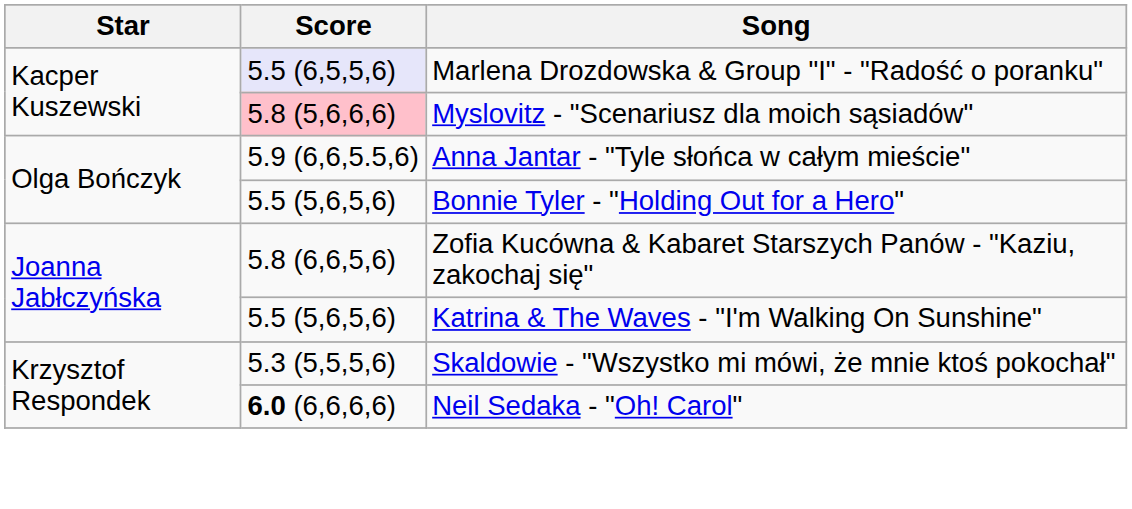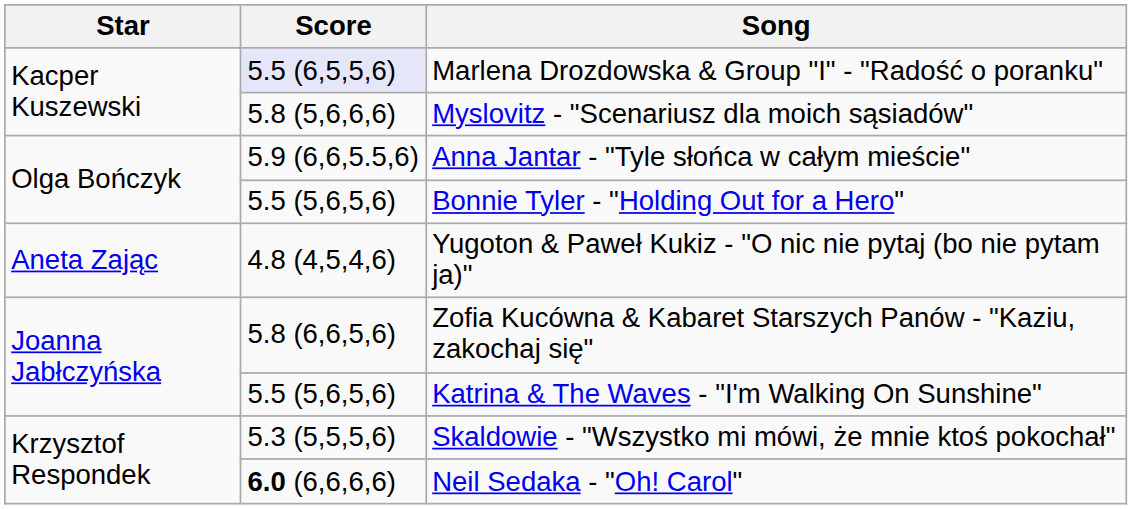 <table class="wikitable">
 <tr>
 <th style="width:130px;">Star</th>
 <th style="width:100px;">Score</th>
 <th style="width:400px;">Song</th>
 </tr>
 <tr>
 <td rowspan="2">Kacper Kuszewski</td>
 <td style="background: lavender;">5.5 (6,5,5,6)</td>
 <td>Marlena Drozdowska & Group "I" - "Radość o poranku"</td>
 </tr>
 <tr>
-<td style="background: pink;">5.8 (5,6,6,6)</td>
+<td>5.8 (5,6,6,6)</td>
 <td><a href='#'>Myslovitz</a> - "Scenariusz dla moich sąsiadów"</td>
 </tr>
 <tr>
 <td rowspan="2">Olga Bończyk</td>
 <td>5.9 (6,6,5.5,6)</td>
 <td><a href='#'>Anna Jantar</a> - "Tyle słońca w całym mieście"</td>
 </tr>
 <tr>
 <td>5.5 (5,6,5,6)</td>
 <td><a href='#'>Bonnie Tyler</a> - "<a href='#'>Holding Out for a Hero</a>"</td>
+</tr>
+<tr>
+<td><a href='#'>Aneta Zając</a></td>
+<td>4.8 (4,5,4,6)</td>
+<td>Yugoton & Paweł Kukiz - "O nic nie pytaj (bo nie pytam ja)"</td>
 </tr>
 <tr>
 <td rowspan="2"><a href='#'>Joanna Jabłczyńska</a></td>
 <td>5.8 (6,6,5,6)</td>
 <td>Zofia Kucówna & Kabaret Starszych Panów - "Kaziu, zakochaj się"</td>
 </tr>
 <tr>
 <td>5.5 (5,6,5,6)</td>
 <td><a href='#'>Katrina & The Waves</a> - "I'm Walking On Sunshine"</td>
 </tr>
 <tr>
 <td rowspan="2">Krzysztof Respondek</td>
 <td>5.3 (5,5,5,6)</td>
 <td><a href='#'>Skaldowie</a> - "Wszystko mi mówi, że mnie ktoś pokochał"</td>
 </tr>
 <tr>
 <td><strong>6.0</strong> (6,6,6,6)</td>
 <td><a href='#'>Neil Sedaka</a> - "<a href='#'>Oh! Carol</a>"</td>
 </tr>
 </table>
